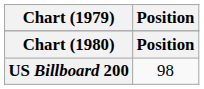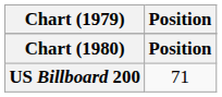 <table class="wikitable plainrowheaders" style="text-align:center">
 <tr>
 <th scope="col">Chart (1979)</th>
 <th scope="col">Position</th>
 </tr>
 <tr>
 </tr>
 <tr>
 <th scope="col">Chart (1980)</th>
 <th scope="col">Position</th>
 </tr>
 <tr>
 <th scope="row">US <em>Billboard</em> 200</th>
-<td>98</td>
+<td>71</td>
 </tr>
 </table>
